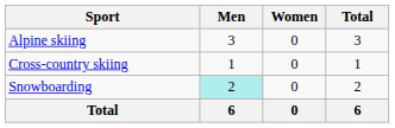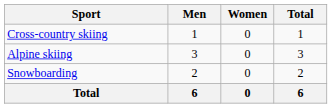 <table class="wikitable" style="text-align:center; font-size: 95%">
 <tr>
 <th width=200>Sport</th>
 <th width=60>Men</th>
 <th width=60>Women</th>
 <th width=60>Total</th>
 </tr>
 <tr>
+<td align=left><a href='#'>Cross-country skiing</a></td>
+<td>1</td>
+<td>0</td>
+<td>1</td>
+</tr>
+<tr>
 <td align=left><a href='#'>Alpine skiing</a></td>
 <td>3</td>
 <td>0</td>
 <td>3</td>
 </tr>
 <tr>
-<td align=left><a href='#'>Cross-country skiing</a></td>
-<td>1</td>
-<td>0</td>
-<td>1</td>
-</tr>
-<tr>
 <td align=left><a href='#'>Snowboarding</a></td>
-<td style="background: paleturquoise;">2</td>
+<td>2</td>
 <td>0</td>
 <td>2</td>
 </tr>
 <tr>
 <th>Total</th>
 <th>6</th>
 <th>0</th>
 <th>6</th>
 </tr>
 </table>
